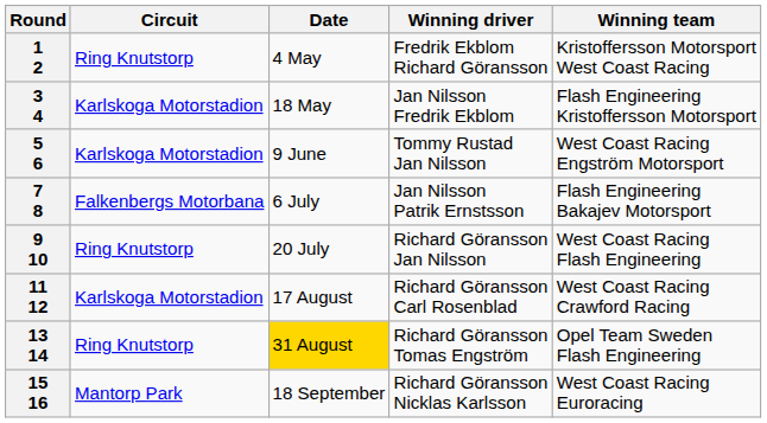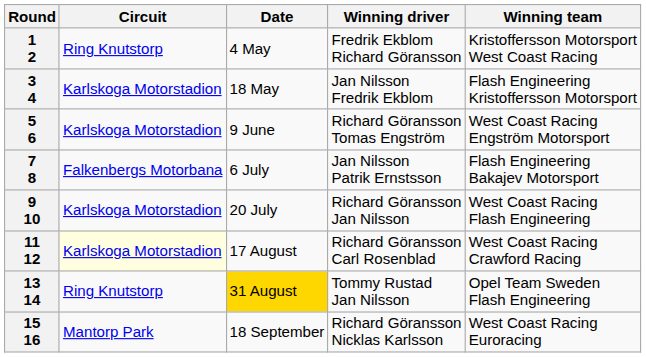 <table class="wikitable" style="font-size: 85%">
 <tr>
 <th>Round</th>
 <th>Circuit</th>
 <th>Date</th>
 <th>Winning driver</th>
 <th>Winning team</th>
 </tr>
 <tr>
 <th>1<br>2</th>
 <td><a href='#'>Ring Knutstorp</a></td>
 <td>4 May</td>
 <td>Fredrik Ekblom<br>Richard Göransson</td>
 <td>Kristoffersson Motorsport<br>West Coast Racing</td>
 </tr>
 <tr>
 <th>3<br>4</th>
 <td><a href='#'>Karlskoga Motorstadion</a></td>
 <td>18 May</td>
 <td>Jan Nilsson<br>Fredrik Ekblom</td>
 <td>Flash Engineering<br>Kristoffersson Motorsport</td>
 </tr>
 <tr>
 <th>5<br>6</th>
 <td><a href='#'>Karlskoga Motorstadion</a></td>
 <td>9 June</td>
-<td>Tommy Rustad<br>Jan Nilsson</td>
+<td>Richard Göransson<br>Tomas Engström</td>
 <td>West Coast Racing<br>Engström Motorsport</td>
 </tr>
 <tr>
 <th>7<br>8</th>
 <td><a href='#'>Falkenbergs Motorbana</a></td>
 <td>6 July</td>
 <td>Jan Nilsson<br>Patrik Ernstsson</td>
 <td>Flash Engineering<br>Bakajev Motorsport</td>
 </tr>
 <tr>
 <th>9<br>10</th>
-<td><a href='#'>Ring Knutstorp</a></td>
+<td><a href='#'>Karlskoga Motorstadion</a></td>
 <td>20 July</td>
 <td>Richard Göransson<br>Jan Nilsson</td>
 <td>West Coast Racing<br>Flash Engineering</td>
 </tr>
 <tr>
 <th>11<br>12</th>
-<td><a href='#'>Karlskoga Motorstadion</a></td>
+<td style="background: lightyellow;"><a href='#'>Karlskoga Motorstadion</a></td>
 <td>17 August</td>
 <td>Richard Göransson<br>Carl Rosenblad</td>
 <td>West Coast Racing<br>Crawford Racing</td>
 </tr>
 <tr>
 <th>13<br>14</th>
 <td><a href='#'>Ring Knutstorp</a></td>
 <td style="background: gold;">31 August</td>
-<td>Richard Göransson<br>Tomas Engström</td>
+<td>Tommy Rustad<br>Jan Nilsson</td>
 <td>Opel Team Sweden<br>Flash Engineering</td>
 </tr>
 <tr>
 <th>15<br>16</th>
 <td><a href='#'>Mantorp Park</a></td>
 <td>18 September</td>
 <td>Richard Göransson<br>Nicklas Karlsson</td>
 <td>West Coast Racing<br>Euroracing</td>
 </tr>
 </table>
